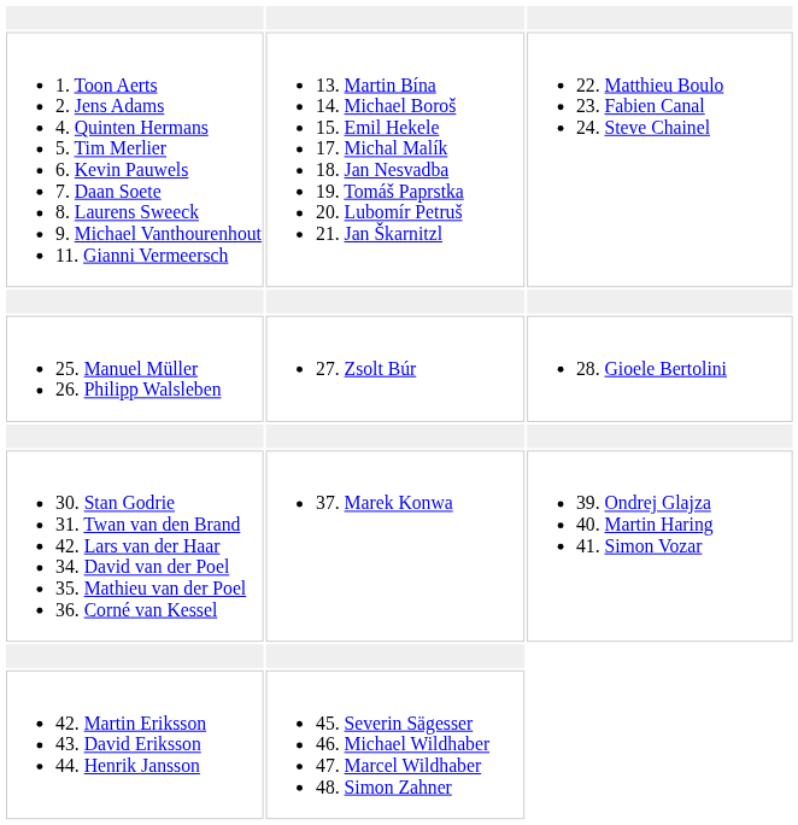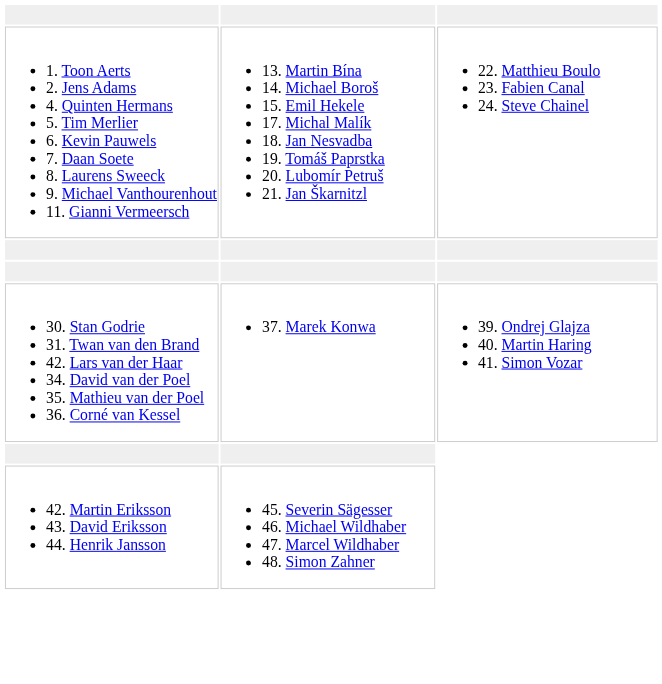 <table>
 <tr align=center bgcolor="#EFEFEF">
 <td width="33%"><br></td>
 <td width="33%"><br></td>
 <td width="34%"><br></td>
 </tr>
 <tr valign="top">
 <td style="border:solid; border-width:1px; border-color:#CCCCCC;"><br><ul><li>1. <a href='#'>Toon Aerts</a></li><li>2. <a href='#'>Jens Adams</a></li><li>4. <a href='#'>Quinten Hermans</a></li><li>5. <a href='#'>Tim Merlier</a></li><li>6. <a href='#'>Kevin Pauwels</a></li><li>7. <a href='#'>Daan Soete</a></li><li>8. <a href='#'>Laurens Sweeck</a></li><li>9. <a href='#'>Michael Vanthourenhout</a></li><li>11. <a href='#'>Gianni Vermeersch</a></li></ul></td>
 <td style="border:solid; border-width:1px; border-color:#CCCCCC;"><br><ul><li>13. <a href='#'>Martin Bína</a></li><li>14. <a href='#'>Michael Boroš</a></li><li>15. <a href='#'>Emil Hekele</a></li><li>17. <a href='#'>Michal Malík</a></li><li>18. <a href='#'>Jan Nesvadba</a></li><li>19. <a href='#'>Tomáš Paprstka</a></li><li>20. <a href='#'>Lubomír Petruš</a></li><li>21. <a href='#'>Jan Škarnitzl</a></li></ul></td>
 <td style="border:solid; border-width:1px; border-color:#CCCCCC;"><br><ul><li>22. <a href='#'>Matthieu Boulo</a></li><li>23. <a href='#'>Fabien Canal</a></li><li>24. <a href='#'>Steve Chainel</a></li></ul></td>
 </tr>
 <tr align=center bgcolor="#EFEFEF">
 <td><br></td>
 <td><br></td>
 <td><br></td>
-</tr>
-<tr valign="top">
-<td style="border:solid; border-width:1px; border-color:#CCCCCC;"><br><ul><li>25. <a href='#'>Manuel Müller</a></li><li>26. <a href='#'>Philipp Walsleben</a></li></ul></td>
-<td style="border:solid; border-width:1px; border-color:#CCCCCC;"><br><ul><li>27. <a href='#'>Zsolt Búr</a></li></ul></td>
-<td style="border:solid; border-width:1px; border-color:#CCCCCC;"><br><ul><li>28. <a href='#'>Gioele Bertolini</a></li></ul></td>
 </tr>
 <tr align=center bgcolor="#EFEFEF">
 <td><br></td>
 <td><br></td>
 <td><br></td>
 </tr>
 <tr valign="top">
 <td style="border:solid; border-width:1px; border-color:#CCCCCC;"><br><ul><li>30. <a href='#'>Stan Godrie</a></li><li>31. <a href='#'>Twan van den Brand</a></li><li>42. <a href='#'>Lars van der Haar</a></li><li>34. <a href='#'>David van der Poel</a></li><li>35. <a href='#'>Mathieu van der Poel</a></li><li>36. <a href='#'>Corné van Kessel</a></li></ul></td>
 <td style="border:solid; border-width:1px; border-color:#CCCCCC;"><br><ul><li>37. <a href='#'>Marek Konwa</a></li></ul></td>
 <td style="border:solid; border-width:1px; border-color:#CCCCCC;"><br><ul><li>39. <a href='#'>Ondrej Glajza</a></li><li>40. <a href='#'>Martin Haring</a></li><li>41. <a href='#'>Simon Vozar</a></li></ul></td>
 </tr>
 <tr align=center bgcolor="#EFEFEF">
 <td><br></td>
 <td><br></td>
 </tr>
 <tr valign="top">
 <td style="border:solid; border-width:1px; border-color:#CCCCCC;"><br><ul><li>42. <a href='#'>Martin Eriksson</a></li><li>43. <a href='#'>David Eriksson</a></li><li>44. <a href='#'>Henrik Jansson</a></li></ul></td>
 <td style="border:solid; border-width:1px; border-color:#CCCCCC;"><br><ul><li>45. <a href='#'>Severin Sägesser</a></li><li>46. <a href='#'>Michael Wildhaber</a></li><li>47. <a href='#'>Marcel Wildhaber</a></li><li>48. <a href='#'>Simon Zahner</a></li></ul></td>
 </tr>
 </table>
